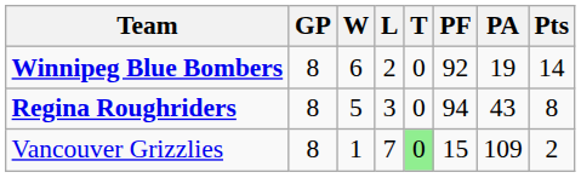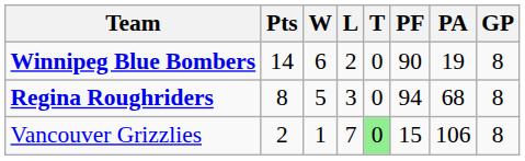 <table class="wikitable">
 <tr>
 <th>Team</th>
-<th>GP</th>
+<th>Pts</th>
 <th>W</th>
 <th>L</th>
 <th>T</th>
 <th>PF</th>
 <th>PA</th>
-<th>Pts</th>
+<th>GP</th>
 </tr>
 <tr align="center">
 <td align="left"><strong><a href='#'>Winnipeg Blue Bombers</a></strong></td>
-<td>8</td>
+<td>14</td>
 <td>6</td>
 <td>2</td>
 <td>0</td>
-<td>92</td>
+<td>90</td>
 <td>19</td>
-<td>14</td>
+<td>8</td>
 </tr>
 <tr align="center">
 <td align="left"><strong><a href='#'>Regina Roughriders</a></strong></td>
 <td>8</td>
 <td>5</td>
 <td>3</td>
 <td>0</td>
 <td>94</td>
-<td>43</td>
+<td>68</td>
 <td>8</td>
 </tr>
 <tr align="center">
 <td align="left"><a href='#'>Vancouver Grizzlies</a></td>
-<td>8</td>
+<td>2</td>
 <td>1</td>
 <td>7</td>
 <td style="background: lightgreen;">0</td>
 <td>15</td>
-<td>109</td>
-<td>2</td>
+<td>106</td>
+<td>8</td>
 </tr>
 </table>
